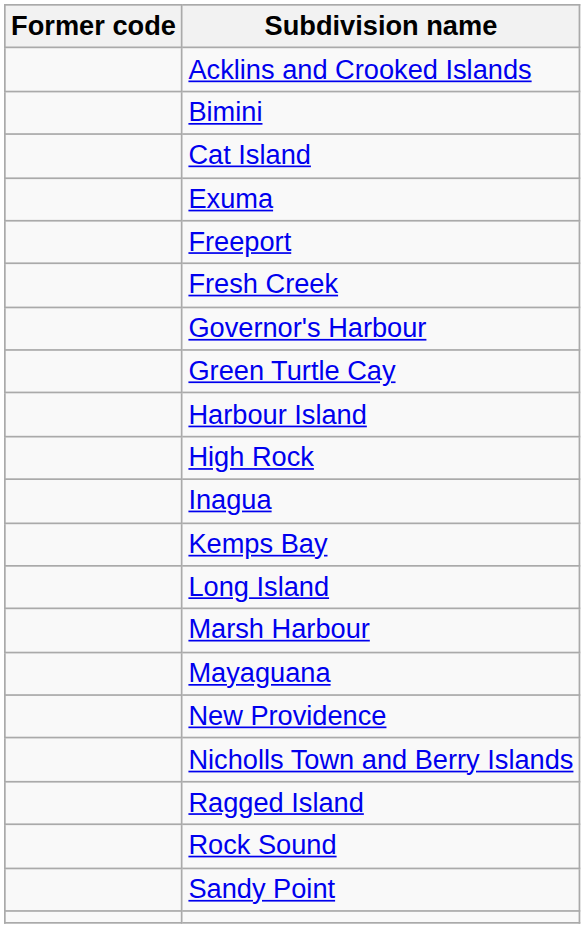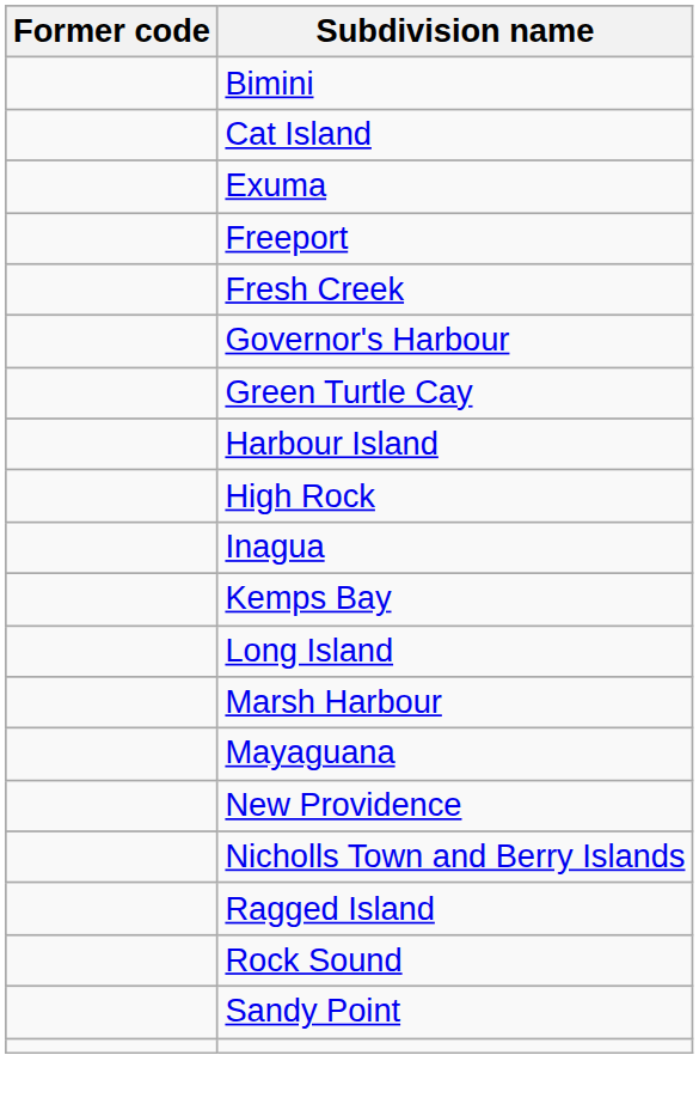 <table class="wikitable sortable mw-collapsible">
 <tr>
 <th>Former code</th>
 <th>Subdivision name</th>
-</tr>
-<tr>
-<td></td>
-<td><a href='#'>Acklins and Crooked Islands</a></td>
 </tr>
 <tr>
 <td></td>
 <td><a href='#'>Bimini</a></td>
 </tr>
 <tr>
 <td></td>
 <td><a href='#'>Cat Island</a></td>
 </tr>
 <tr>
 <td></td>
 <td><a href='#'>Exuma</a></td>
 </tr>
 <tr>
 <td></td>
 <td><a href='#'>Freeport</a></td>
 </tr>
 <tr>
 <td></td>
 <td><a href='#'>Fresh Creek</a></td>
 </tr>
 <tr>
 <td></td>
 <td><a href='#'>Governor's Harbour</a></td>
 </tr>
 <tr>
 <td></td>
 <td><a href='#'>Green Turtle Cay</a></td>
 </tr>
 <tr>
 <td></td>
 <td><a href='#'>Harbour Island</a></td>
 </tr>
 <tr>
 <td></td>
 <td><a href='#'>High Rock</a></td>
 </tr>
 <tr>
 <td></td>
 <td><a href='#'>Inagua</a></td>
 </tr>
 <tr>
 <td></td>
 <td><a href='#'>Kemps Bay</a></td>
 </tr>
 <tr>
 <td></td>
 <td><a href='#'>Long Island</a></td>
 </tr>
 <tr>
 <td></td>
 <td><a href='#'>Marsh Harbour</a></td>
 </tr>
 <tr>
 <td></td>
 <td><a href='#'>Mayaguana</a></td>
 </tr>
 <tr>
 <td></td>
 <td><a href='#'>New Providence</a></td>
 </tr>
 <tr>
 <td></td>
 <td><a href='#'>Nicholls Town and Berry Islands</a></td>
 </tr>
 <tr>
 <td></td>
 <td><a href='#'>Ragged Island</a></td>
 </tr>
 <tr>
 <td></td>
 <td><a href='#'>Rock Sound</a></td>
 </tr>
 <tr>
 <td></td>
 <td><a href='#'>Sandy Point</a></td>
 </tr>
 <tr>
 <td></td>
 <td></td>
 </tr>
 </table>
